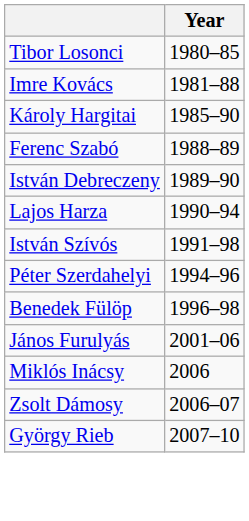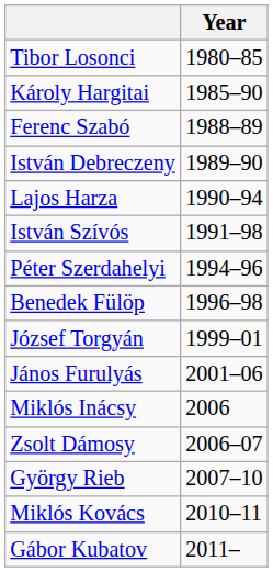 <table class="wikitable">
 <tr>
 <th></th>
 <th>Year</th>
 </tr>
 <tr>
 <td> <a href='#'>Tibor Losonci</a></td>
 <td>1980–85</td>
-</tr>
-<tr>
-<td> <a href='#'>Imre Kovács</a></td>
-<td>1981–88</td>
 </tr>
 <tr>
 <td> <a href='#'>Károly Hargitai</a></td>
 <td>1985–90</td>
 </tr>
 <tr>
 <td> <a href='#'>Ferenc Szabó</a></td>
 <td>1988–89</td>
 </tr>
 <tr>
 <td> <a href='#'>István Debreczeny</a></td>
 <td>1989–90</td>
 </tr>
 <tr>
 <td> <a href='#'>Lajos Harza</a></td>
 <td>1990–94</td>
 </tr>
 <tr>
 <td> <a href='#'>István Szívós</a></td>
 <td>1991–98</td>
 </tr>
 <tr>
 <td> <a href='#'>Péter Szerdahelyi</a></td>
 <td>1994–96</td>
 </tr>
 <tr>
 <td> <a href='#'>Benedek Fülöp</a></td>
 <td>1996–98</td>
 </tr>
 <tr>
+<td> <a href='#'>József Torgyán</a></td>
+<td>1999–01</td>
+</tr>
+<tr>
 <td> <a href='#'>János Furulyás</a></td>
 <td>2001–06</td>
 </tr>
 <tr>
 <td> <a href='#'>Miklós Inácsy</a></td>
 <td>2006</td>
 </tr>
 <tr>
 <td> <a href='#'>Zsolt Dámosy</a></td>
 <td>2006–07</td>
 </tr>
 <tr>
 <td> <a href='#'>György Rieb</a></td>
 <td>2007–10</td>
 </tr>
+<tr>
+<td> <a href='#'>Miklós Kovács</a></td>
+<td>2010–11</td>
+</tr>
+<tr>
+<td> <a href='#'>Gábor Kubatov</a></td>
+<td>2011–</td>
+</tr>
 </table>
